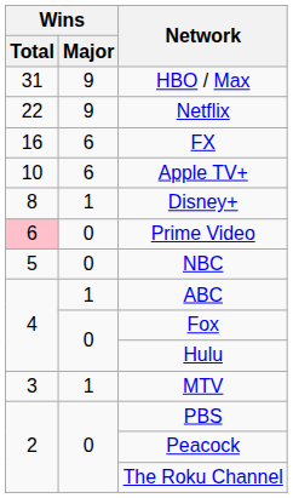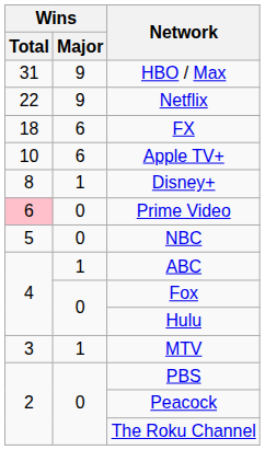 <table class="wikitable sortable" style="text-align: center; max-width:29em">
 <tr>
 <th scope="colgroup" colspan="2">Wins</th>
 <th scope="col" rowspan="2">Network</th>
 </tr>
 <tr>
 <th scope="col">Total</th>
 <th scope="col">Major</th>
 </tr>
 <tr>
 <td scope="row">31</td>
 <td>9</td>
 <td><a href='#'>HBO</a> / <a href='#'>Max</a></td>
 </tr>
 <tr>
 <td scope="row">22</td>
 <td>9</td>
 <td><a href='#'>Netflix</a></td>
 </tr>
 <tr>
-<td scope="row">16</td>
+<td scope="row">18</td>
 <td>6</td>
 <td><a href='#'>FX</a></td>
 </tr>
 <tr>
 <td scope="row">10</td>
 <td>6</td>
 <td><a href='#'>Apple TV+</a></td>
 </tr>
 <tr>
 <td scope="row">8</td>
 <td>1</td>
 <td><a href='#'>Disney+</a></td>
 </tr>
 <tr>
 <td scope="row" style="background: pink;">6</td>
 <td>0</td>
 <td><a href='#'>Prime Video</a></td>
 </tr>
 <tr>
 <td scope="row">5</td>
 <td>0</td>
 <td><a href='#'>NBC</a></td>
 </tr>
 <tr>
 <td scope="rowgroup" rowspan="3">4</td>
 <td>1</td>
 <td><a href='#'>ABC</a></td>
 </tr>
 <tr>
 <td rowspan="2">0</td>
 <td><a href='#'>Fox</a></td>
 </tr>
 <tr>
 <td><a href='#'>Hulu</a></td>
 </tr>
 <tr>
 <td scope="row">3</td>
 <td>1</td>
 <td><a href='#'>MTV</a></td>
 </tr>
 <tr>
 <td scope="rowgroup" rowspan="3">2</td>
 <td rowspan="3">0</td>
 <td><a href='#'>PBS</a></td>
 </tr>
 <tr>
 <td><a href='#'>Peacock</a></td>
 </tr>
 <tr>
 <td data-sort-value="Roku Channel"><a href='#'>The Roku Channel</a></td>
 </tr>
 </table>
